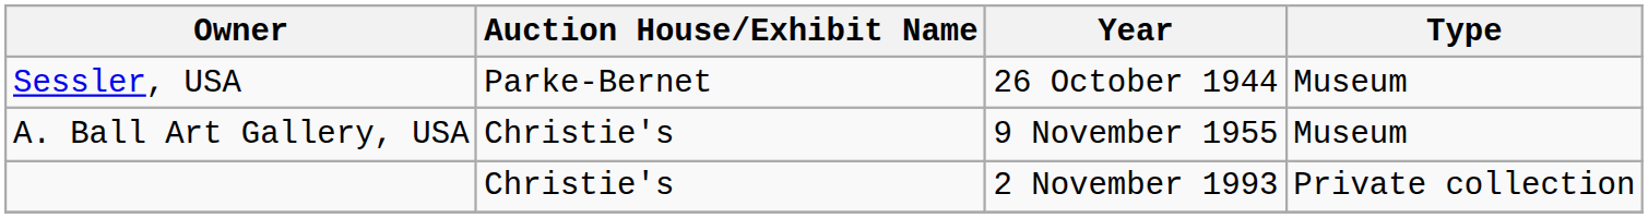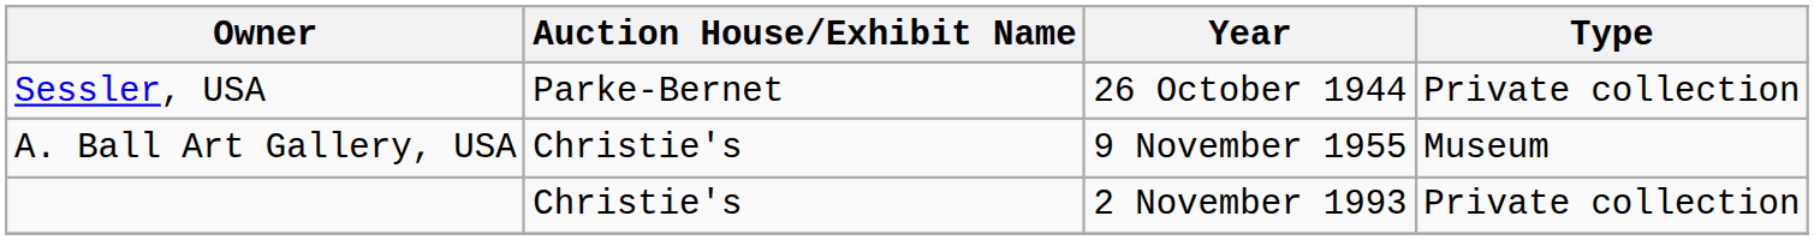 <table class="wikitable">
 <tr>
 <th align="center">Owner</th>
 <th align="center">Auction House/Exhibit Name</th>
 <th align="center">Year</th>
 <th align="center">Type</th>
 </tr>
 <tr>
 <td><a href='#'>Sessler</a>, USA</td>
 <td>Parke-Bernet</td>
 <td>26 October 1944</td>
-<td>Museum</td>
+<td>Private collection</td>
 </tr>
 <tr>
 <td>A. Ball Art Gallery, USA</td>
 <td>Christie's</td>
 <td>9 November 1955</td>
 <td>Museum</td>
 </tr>
 <tr>
 <td></td>
 <td>Christie's</td>
 <td>2 November 1993</td>
 <td>Private collection</td>
 </tr>
 <tr>
 </tr>
 </table>
